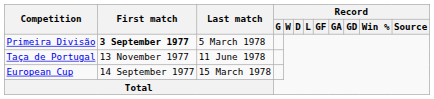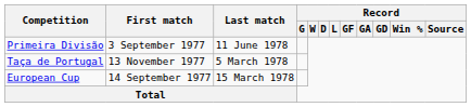 <table class="wikitable" style="text-align: center">
 <tr>
 <th rowspan="2">Competition</th>
 <th rowspan="2">First match</th>
 <th rowspan="2">Last match</th>
 <th colspan="9">Record</th>
 </tr>
 <tr>
 <th>G</th>
 <th>W</th>
 <th>D</th>
 <th>L</th>
 <th>GF</th>
 <th>GA</th>
 <th>GD</th>
 <th>Win %</th>
 <th>Source</th>
 </tr>
 <tr>
 <td align=left><a href='#'>Primeira Divisão</a></td>
-<td align=left><strong>3 September 1977</strong></td>
-<td align=left>5 March 1978<br></td>
+<td align=left>3 September 1977</td>
+<td align=left>11 June 1978<br></td>
 <td align=left></td>
 </tr>
 <tr>
 <td align=left><a href='#'>Taça de Portugal</a></td>
 <td align=left>13 November 1977</td>
-<td align=left>11 June 1978<br></td>
+<td align=left>5 March 1978<br></td>
 <td align=left></td>
 </tr>
 <tr>
 <td align=left><a href='#'>European Cup</a></td>
 <td align=left>14 September 1977</td>
 <td align=left>15 March 1978<br></td>
 <td align=left></td>
 </tr>
 <tr>
 <th colspan="3">Total<br></th>
 </tr>
 </table>
